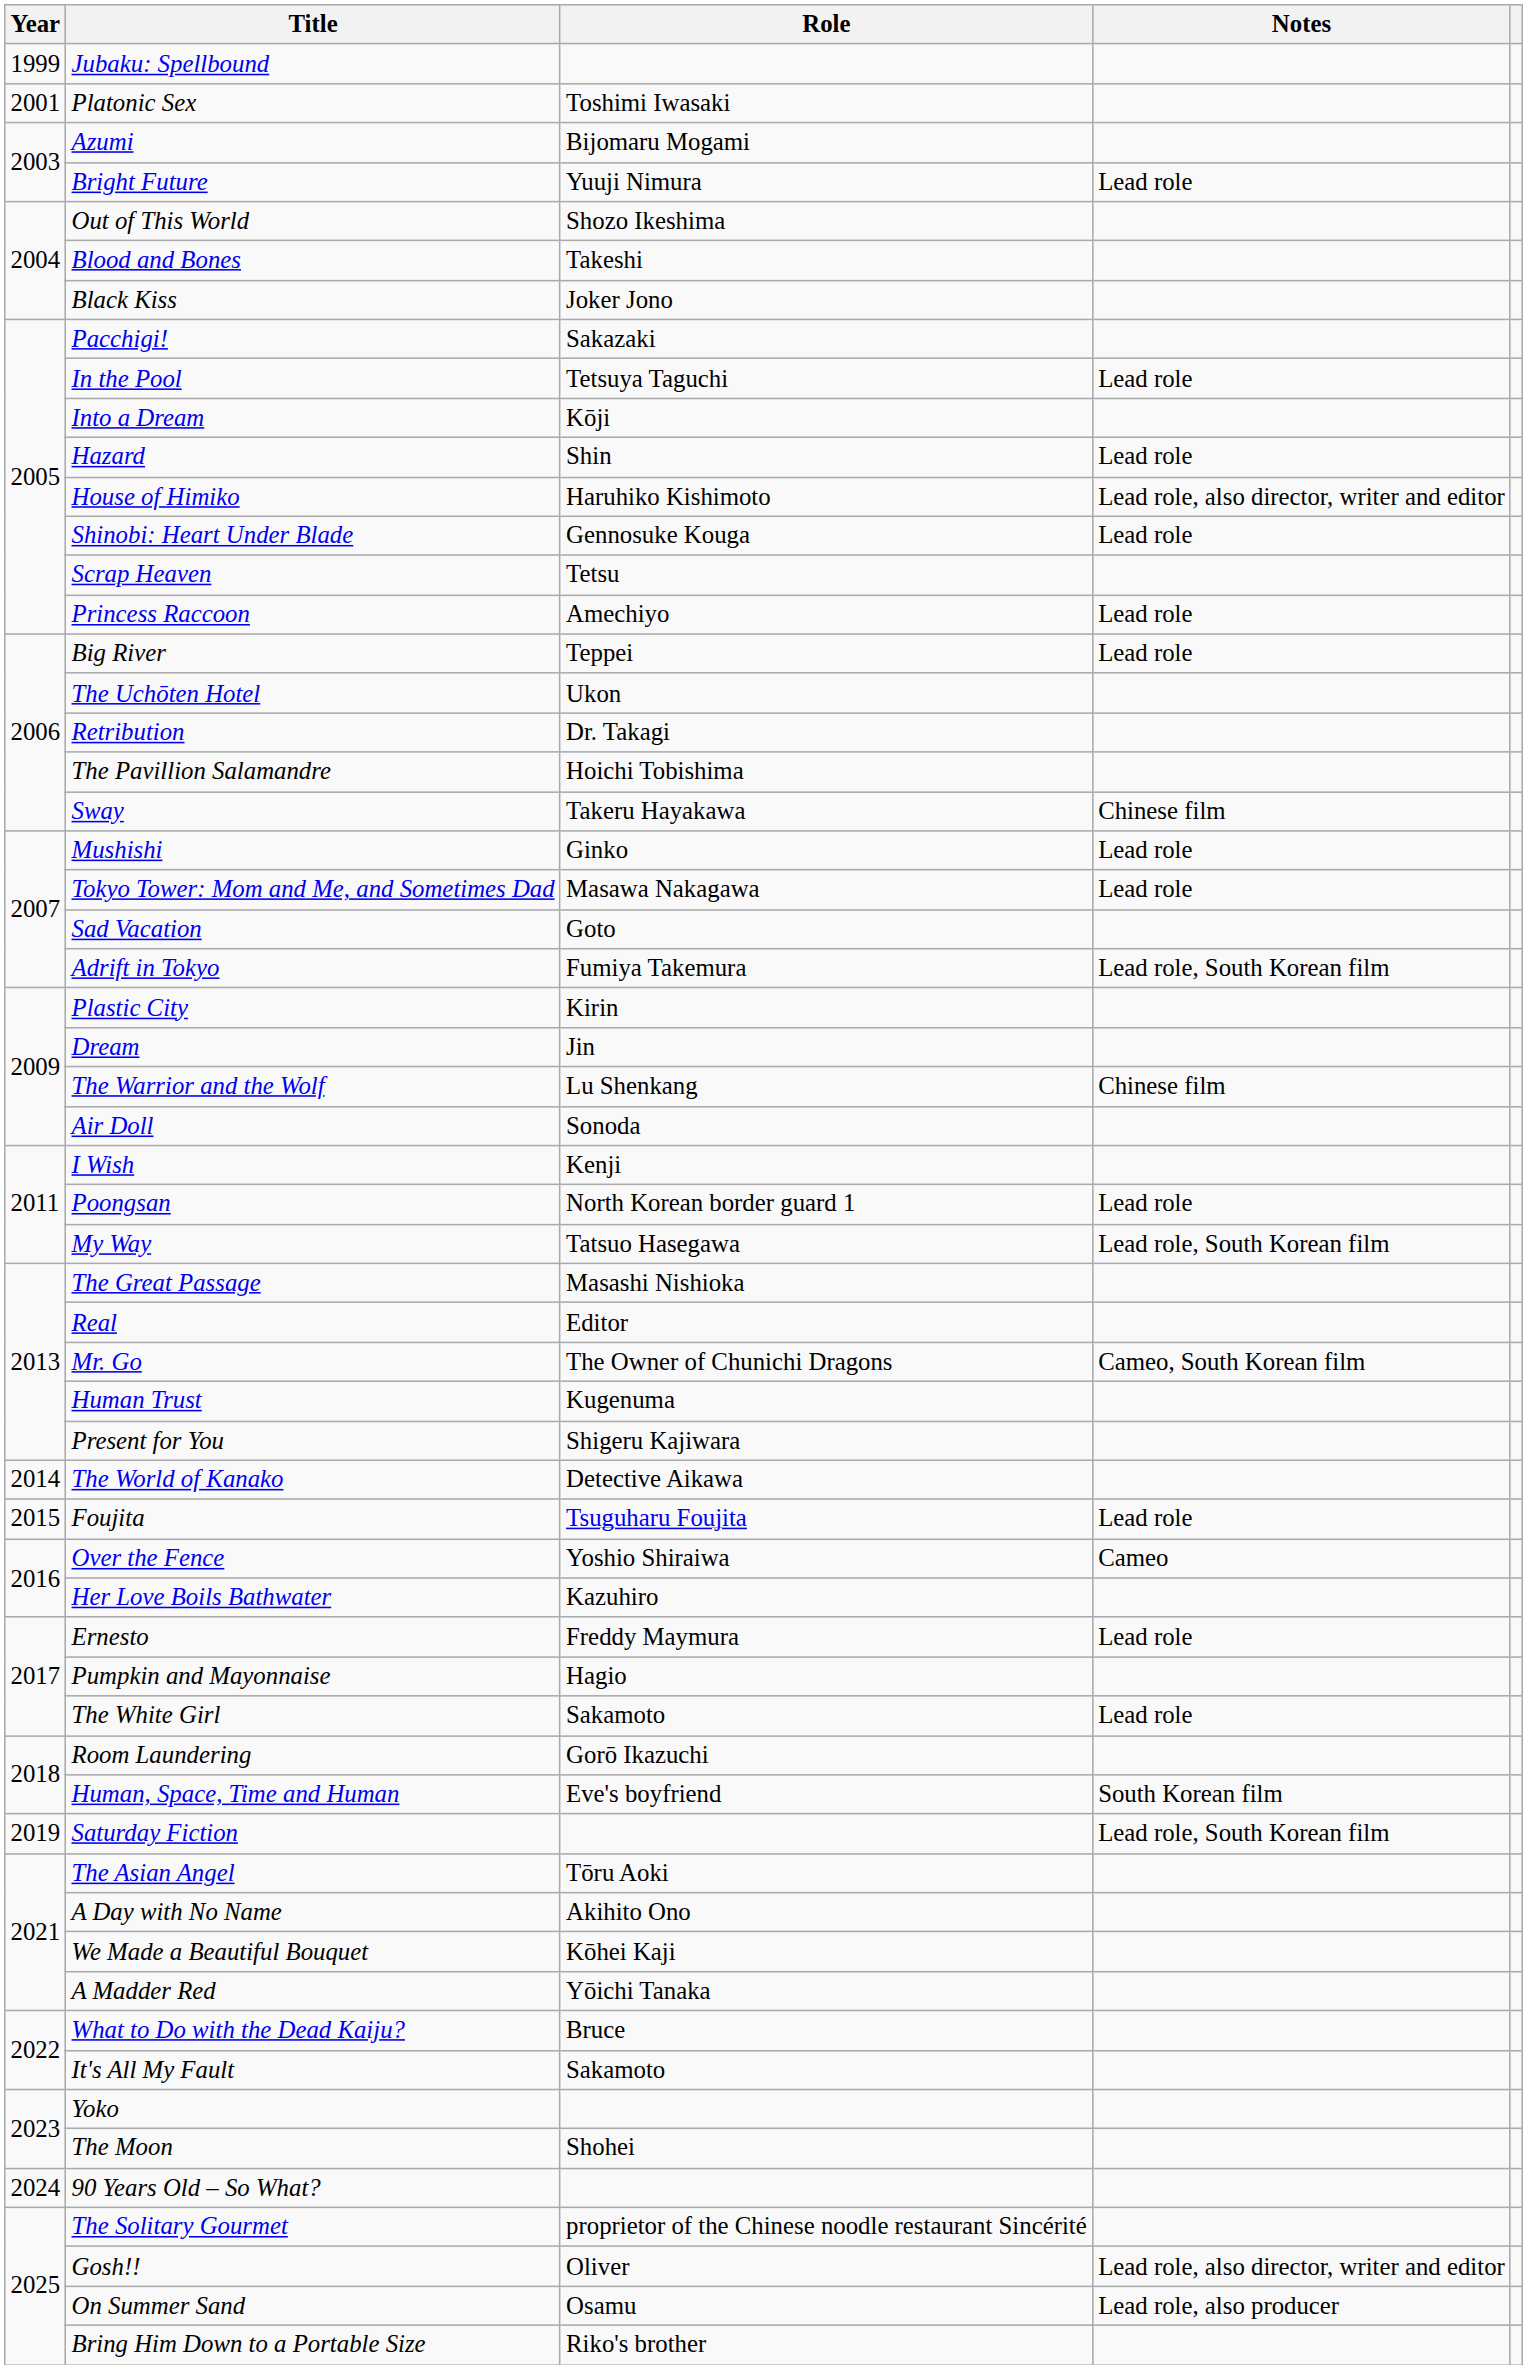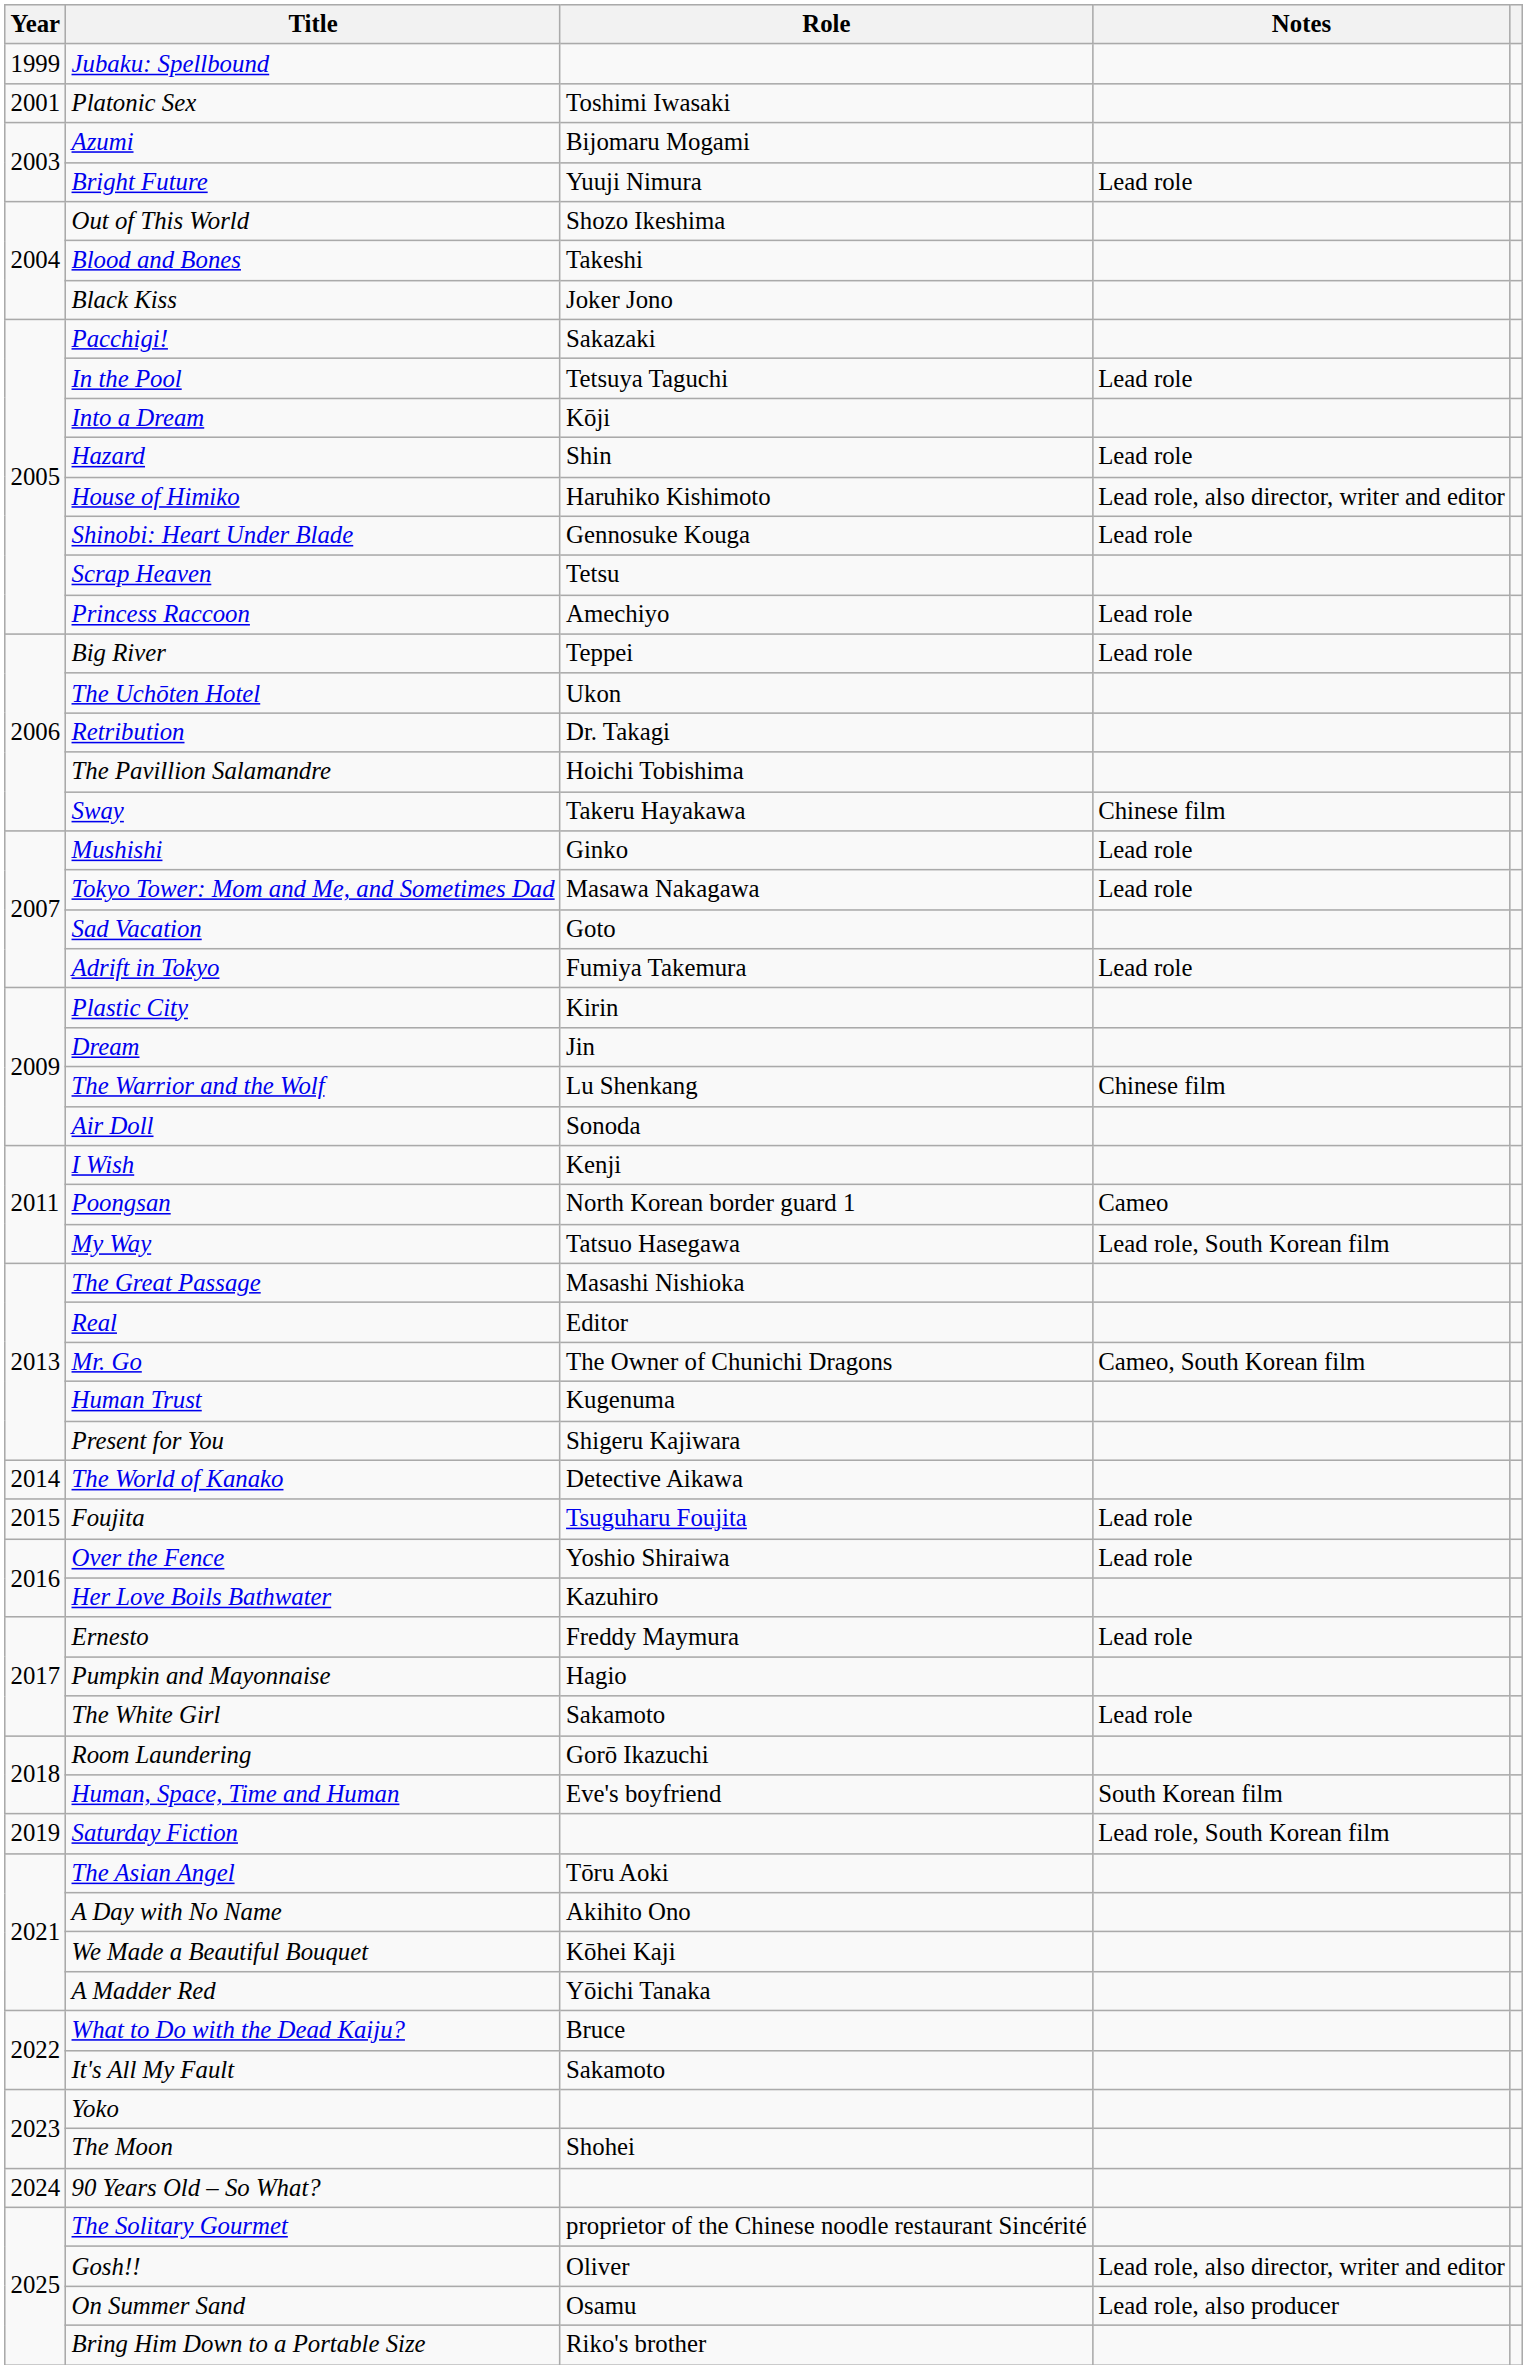 <table class="wikitable sortable">
 <tr>
 <th>Year</th>
 <th>Title</th>
 <th>Role</th>
 <th class="unsortable">Notes</th>
 <th class="unsortable"></th>
 </tr>
 <tr>
 <td>1999</td>
 <td><em><a href='#'>Jubaku: Spellbound</a></em></td>
 <td></td>
 <td></td>
 <td></td>
 </tr>
 <tr>
 <td>2001</td>
 <td><em>Platonic Sex</em></td>
 <td>Toshimi Iwasaki</td>
 <td></td>
 <td></td>
 </tr>
 <tr>
 <td rowspan=2>2003</td>
 <td><em><a href='#'>Azumi</a></em></td>
 <td>Bijomaru Mogami</td>
 <td></td>
 <td></td>
 </tr>
 <tr>
 <td><em><a href='#'>Bright Future</a></em></td>
 <td>Yuuji Nimura</td>
 <td>Lead role</td>
 <td></td>
 </tr>
 <tr>
 <td rowspan=3>2004</td>
 <td><em>Out of This World</em></td>
 <td>Shozo Ikeshima</td>
 <td></td>
 <td></td>
 </tr>
 <tr>
 <td><em><a href='#'>Blood and Bones</a></em></td>
 <td>Takeshi</td>
 <td></td>
 <td></td>
 </tr>
 <tr>
 <td><em>Black Kiss</em></td>
 <td>Joker Jono</td>
 <td></td>
 <td></td>
 </tr>
 <tr>
 <td rowspan=8>2005</td>
 <td><em><a href='#'>Pacchigi!</a></em></td>
 <td>Sakazaki</td>
 <td></td>
 <td></td>
 </tr>
 <tr>
 <td><em><a href='#'>In the Pool</a></em></td>
 <td>Tetsuya Taguchi</td>
 <td>Lead role</td>
 <td></td>
 </tr>
 <tr>
 <td><em><a href='#'>Into a Dream</a></em></td>
 <td>Kōji</td>
 <td></td>
 <td></td>
 </tr>
 <tr>
 <td><em><a href='#'>Hazard</a></em></td>
 <td>Shin</td>
 <td>Lead role</td>
 <td></td>
 </tr>
 <tr>
 <td><em><a href='#'>House of Himiko</a></em></td>
 <td>Haruhiko Kishimoto</td>
 <td>Lead role, also director, writer and editor</td>
 <td></td>
 </tr>
 <tr>
 <td><em><a href='#'>Shinobi: Heart Under Blade</a></em></td>
 <td>Gennosuke Kouga</td>
 <td>Lead role</td>
 <td></td>
 </tr>
 <tr>
 <td><em><a href='#'>Scrap Heaven</a></em></td>
 <td>Tetsu</td>
 <td></td>
 <td></td>
 </tr>
 <tr>
 <td><em><a href='#'>Princess Raccoon</a></em></td>
 <td>Amechiyo</td>
 <td>Lead role</td>
 <td></td>
 </tr>
 <tr>
 <td rowspan=5>2006</td>
 <td><em>Big River</em></td>
 <td>Teppei</td>
 <td>Lead role</td>
 <td></td>
 </tr>
 <tr>
 <td><em><a href='#'>The Uchōten Hotel</a></em></td>
 <td>Ukon</td>
 <td></td>
 <td></td>
 </tr>
 <tr>
 <td><em><a href='#'>Retribution</a></em></td>
 <td>Dr. Takagi</td>
 <td></td>
 <td></td>
 </tr>
 <tr>
 <td><em>The Pavillion Salamandre</em></td>
 <td>Hoichi Tobishima</td>
 <td></td>
 <td></td>
 </tr>
 <tr>
 <td><em><a href='#'>Sway</a></em></td>
 <td>Takeru Hayakawa</td>
 <td>Chinese film</td>
 <td></td>
 </tr>
 <tr>
 <td rowspan=4>2007</td>
 <td><em><a href='#'>Mushishi</a></em></td>
 <td>Ginko</td>
 <td>Lead role</td>
 <td></td>
 </tr>
 <tr>
 <td><em><a href='#'>Tokyo Tower: Mom and Me, and Sometimes Dad</a></em></td>
 <td>Masawa Nakagawa</td>
 <td>Lead role</td>
 <td></td>
 </tr>
 <tr>
 <td><em><a href='#'>Sad Vacation</a></em></td>
 <td>Goto</td>
 <td></td>
 <td></td>
 </tr>
 <tr>
 <td><em><a href='#'>Adrift in Tokyo</a></em></td>
 <td>Fumiya Takemura</td>
-<td>Lead role, South Korean film</td>
+<td>Lead role</td>
 <td></td>
 </tr>
 <tr>
 <td rowspan=4>2009</td>
 <td><em><a href='#'>Plastic City</a></em></td>
 <td>Kirin</td>
 <td></td>
 <td></td>
 </tr>
 <tr>
 <td><em><a href='#'>Dream</a></em></td>
 <td>Jin</td>
 <td></td>
 <td></td>
 </tr>
 <tr>
 <td><em><a href='#'>The Warrior and the Wolf</a></em></td>
 <td>Lu Shenkang</td>
 <td>Chinese film</td>
 <td></td>
 </tr>
 <tr>
 <td><em><a href='#'>Air Doll</a></em></td>
 <td>Sonoda</td>
 <td></td>
 <td></td>
 </tr>
 <tr>
 <td rowspan=3>2011</td>
 <td><em><a href='#'>I Wish</a></em></td>
 <td>Kenji</td>
 <td></td>
 <td></td>
 </tr>
 <tr>
 <td><em><a href='#'>Poongsan</a></em></td>
 <td>North Korean border guard 1</td>
-<td>Lead role</td>
+<td>Cameo</td>
 <td></td>
 </tr>
 <tr>
 <td><em><a href='#'>My Way</a></em></td>
 <td>Tatsuo Hasegawa</td>
 <td>Lead role, South Korean film</td>
 <td></td>
 </tr>
 <tr>
 <td rowspan=5>2013</td>
 <td><em><a href='#'>The Great Passage</a></em></td>
 <td>Masashi Nishioka</td>
 <td></td>
 <td></td>
 </tr>
 <tr>
 <td><em><a href='#'>Real</a></em></td>
 <td>Editor</td>
 <td></td>
 <td></td>
 </tr>
 <tr>
 <td><a href='#'><em>Mr. Go</em></a></td>
 <td>The Owner of Chunichi Dragons</td>
 <td>Cameo, South Korean film</td>
 <td></td>
 </tr>
 <tr>
 <td><em><a href='#'>Human Trust</a></em></td>
 <td>Kugenuma</td>
 <td></td>
 <td></td>
 </tr>
 <tr>
 <td><em>Present for You</em></td>
 <td>Shigeru Kajiwara</td>
 <td></td>
 <td></td>
 </tr>
 <tr>
 <td>2014</td>
 <td><em><a href='#'>The World of Kanako</a></em></td>
 <td>Detective Aikawa</td>
 <td></td>
 <td></td>
 </tr>
 <tr>
 <td>2015</td>
 <td><em>Foujita</em></td>
 <td><a href='#'>Tsuguharu Foujita</a></td>
 <td>Lead role</td>
 <td></td>
 </tr>
 <tr>
 <td rowspan=2>2016</td>
 <td><em><a href='#'>Over the Fence</a></em></td>
 <td>Yoshio Shiraiwa</td>
-<td>Cameo</td>
+<td>Lead role</td>
 <td></td>
 </tr>
 <tr>
 <td><em><a href='#'>Her Love Boils Bathwater</a></em></td>
 <td>Kazuhiro</td>
 <td></td>
 <td></td>
 </tr>
 <tr>
 <td rowspan=3>2017</td>
 <td><em>Ernesto</em></td>
 <td>Freddy Maymura</td>
 <td>Lead role</td>
 <td></td>
 </tr>
 <tr>
 <td><em>Pumpkin and Mayonnaise</em></td>
 <td>Hagio</td>
 <td></td>
 <td></td>
 </tr>
 <tr>
 <td><em>The White Girl</em></td>
 <td>Sakamoto</td>
 <td>Lead role</td>
 <td></td>
 </tr>
 <tr>
 <td rowspan=2>2018</td>
 <td><em>Room Laundering</em></td>
 <td>Gorō Ikazuchi</td>
 <td></td>
 <td></td>
 </tr>
 <tr>
 <td><em><a href='#'>Human, Space, Time and Human</a></em></td>
 <td>Eve's boyfriend</td>
 <td>South Korean film</td>
 <td></td>
 </tr>
 <tr>
 <td>2019</td>
 <td><em><a href='#'>Saturday Fiction</a></em></td>
 <td></td>
 <td>Lead role, South Korean film</td>
 <td></td>
 </tr>
 <tr>
 <td rowspan=4>2021</td>
 <td><em><a href='#'>The Asian Angel</a></em></td>
 <td>Tōru Aoki</td>
 <td></td>
 <td></td>
 </tr>
 <tr>
 <td><em>A Day with No Name</em></td>
 <td>Akihito Ono</td>
 <td></td>
 <td></td>
 </tr>
 <tr>
 <td><em>We Made a Beautiful Bouquet</em></td>
 <td>Kōhei Kaji</td>
 <td></td>
 <td></td>
 </tr>
 <tr>
 <td><em>A Madder Red</em></td>
 <td>Yōichi Tanaka</td>
 <td></td>
 <td></td>
 </tr>
 <tr>
 <td rowspan=2>2022</td>
 <td><em><a href='#'>What to Do with the Dead Kaiju?</a></em></td>
 <td>Bruce</td>
 <td></td>
 <td></td>
 </tr>
 <tr>
 <td><em>It's All My Fault</em></td>
 <td>Sakamoto</td>
 <td></td>
 <td></td>
 </tr>
 <tr>
 <td rowspan=2>2023</td>
 <td><em>Yoko</em></td>
 <td></td>
 <td></td>
 <td></td>
 </tr>
 <tr>
 <td><em>The Moon</em></td>
 <td>Shohei</td>
 <td></td>
 <td></td>
 </tr>
 <tr>
 <td>2024</td>
 <td><em>90 Years Old – So What?</em></td>
 <td></td>
 <td></td>
 <td></td>
 </tr>
 <tr>
 <td rowspan=4>2025</td>
 <td><em><a href='#'>The Solitary Gourmet</a></em></td>
 <td>proprietor of the Chinese noodle restaurant Sincérité</td>
 <td></td>
 <td></td>
 </tr>
 <tr>
 <td><em>Gosh!!</em></td>
 <td>Oliver</td>
 <td>Lead role, also director, writer and editor</td>
 <td></td>
 </tr>
 <tr>
 <td><em>On Summer Sand</em></td>
 <td>Osamu</td>
 <td>Lead role, also producer</td>
 <td></td>
 </tr>
 <tr>
 <td><em>Bring Him Down to a Portable Size</em></td>
 <td>Riko's brother</td>
 <td></td>
 <td></td>
 </tr>
 <tr>
 </tr>
 </table>
